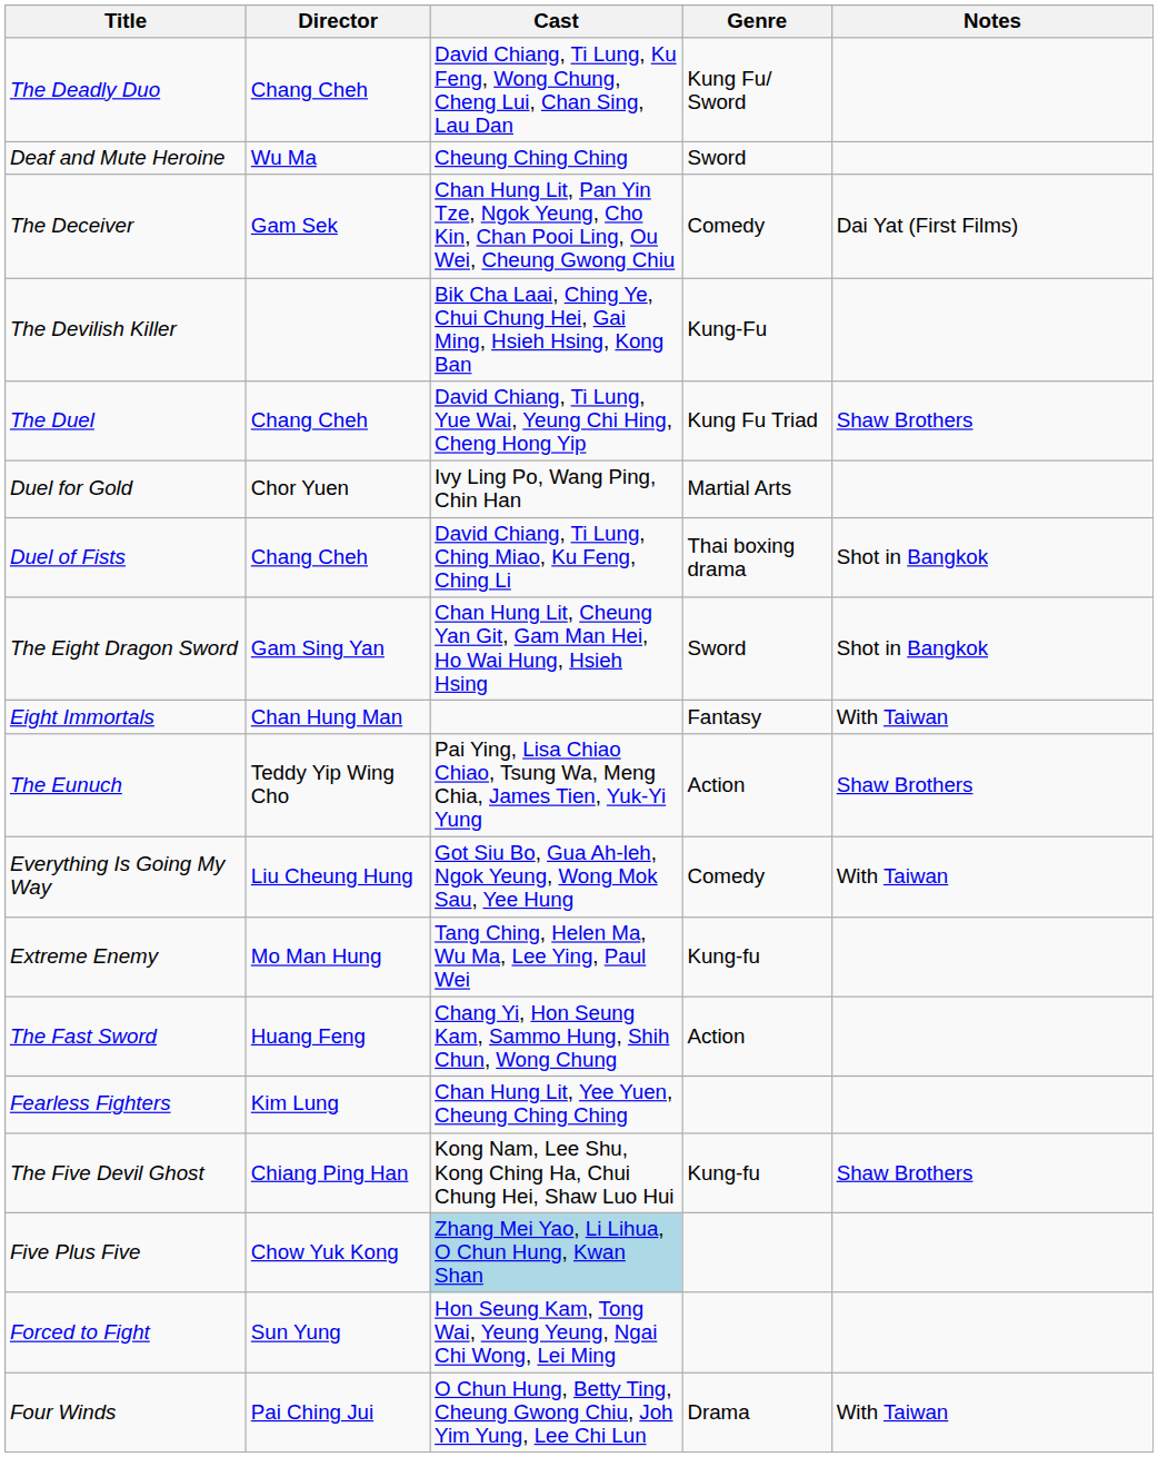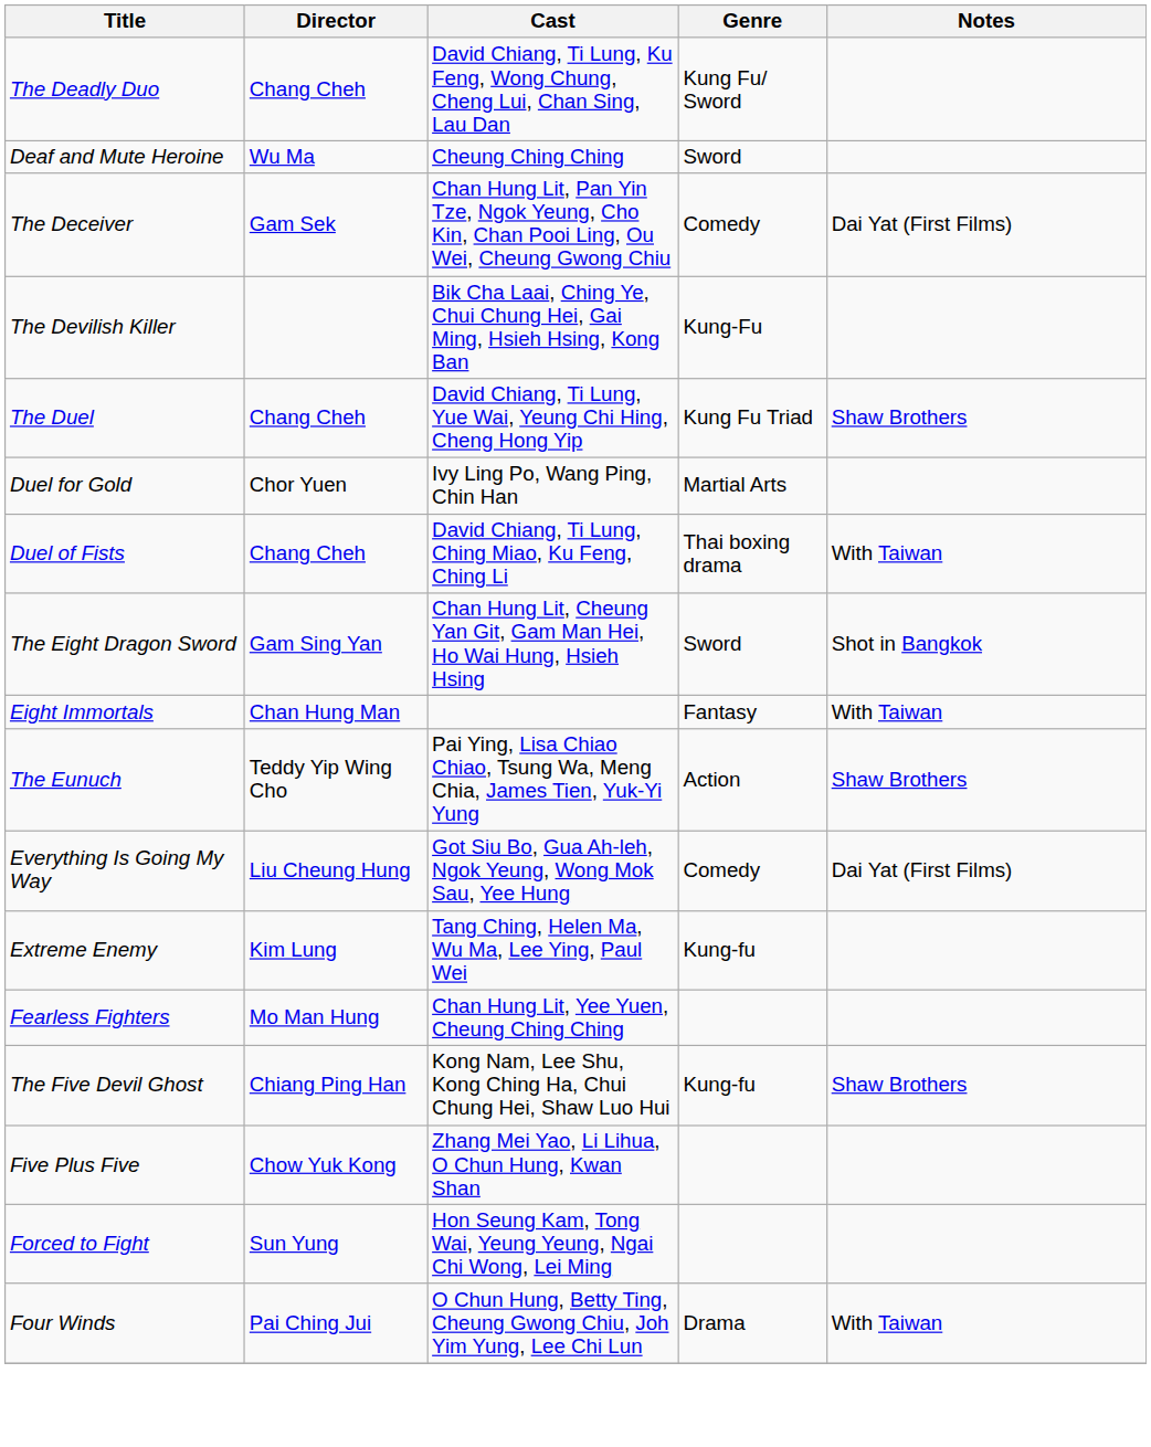 <table class="wikitable" width= "100%">
 <tr>
 <th width=21%>Title</th>
 <th width=16%>Director</th>
 <th width=22%>Cast</th>
 <th width=13%>Genre</th>
 <th width=28%>Notes</th>
 </tr>
 <tr>
 <td><em><a href='#'>The Deadly Duo</a></em></td>
 <td><a href='#'>Chang Cheh</a></td>
 <td><a href='#'>David Chiang</a>, <a href='#'>Ti Lung</a>, <a href='#'>Ku Feng</a>, <a href='#'>Wong Chung</a>, <a href='#'>Cheng Lui</a>, <a href='#'>Chan Sing</a>, <a href='#'>Lau Dan</a></td>
 <td>Kung Fu/ Sword</td>
 <td></td>
 </tr>
 <tr>
 <td><em>Deaf and Mute Heroine</em></td>
 <td><a href='#'>Wu Ma</a></td>
 <td><a href='#'>Cheung Ching Ching</a></td>
 <td>Sword</td>
 <td></td>
 </tr>
 <tr>
 <td><em>The Deceiver</em></td>
 <td><a href='#'>Gam Sek</a></td>
 <td><a href='#'>Chan Hung Lit</a>, <a href='#'>Pan Yin Tze</a>, <a href='#'>Ngok Yeung</a>, <a href='#'>Cho Kin</a>, <a href='#'>Chan Pooi Ling</a>, <a href='#'>Ou Wei</a>, <a href='#'>Cheung Gwong Chiu</a></td>
 <td>Comedy</td>
 <td>Dai Yat (First Films)</td>
 </tr>
 <tr>
 <td><em>The Devilish Killer</em></td>
 <td></td>
 <td><a href='#'>Bik Cha Laai</a>, <a href='#'>Ching Ye</a>, <a href='#'>Chui Chung Hei</a>, <a href='#'>Gai Ming</a>, <a href='#'>Hsieh Hsing</a>, <a href='#'>Kong Ban</a></td>
 <td>Kung-Fu</td>
 <td></td>
 </tr>
 <tr>
 <td><em><a href='#'>The Duel</a></em></td>
 <td><a href='#'>Chang Cheh</a></td>
 <td><a href='#'>David Chiang</a>, <a href='#'>Ti Lung</a>, <a href='#'>Yue Wai</a>, <a href='#'>Yeung Chi Hing</a>, <a href='#'>Cheng Hong Yip</a></td>
 <td>Kung Fu Triad</td>
 <td><a href='#'>Shaw Brothers</a></td>
 </tr>
 <tr>
 <td><em>Duel for Gold</em></td>
 <td>Chor Yuen</td>
 <td>Ivy Ling Po, Wang Ping, Chin Han</td>
 <td>Martial Arts</td>
 <td></td>
 </tr>
 <tr>
 <td><em><a href='#'>Duel of Fists</a></em></td>
 <td><a href='#'>Chang Cheh</a></td>
 <td><a href='#'>David Chiang</a>, <a href='#'>Ti Lung</a>, <a href='#'>Ching Miao</a>, <a href='#'>Ku Feng</a>, <a href='#'>Ching Li</a></td>
 <td>Thai boxing drama</td>
-<td>Shot in <a href='#'>Bangkok</a></td>
+<td>With <a href='#'>Taiwan</a></td>
 </tr>
 <tr>
 <td><em>The Eight Dragon Sword</em></td>
 <td><a href='#'>Gam Sing Yan</a></td>
 <td><a href='#'>Chan Hung Lit</a>, <a href='#'>Cheung Yan Git</a>, <a href='#'>Gam Man Hei</a>, <a href='#'>Ho Wai Hung</a>, <a href='#'>Hsieh Hsing</a></td>
 <td>Sword</td>
 <td>Shot in <a href='#'>Bangkok</a></td>
 </tr>
 <tr>
 <td><em><a href='#'>Eight Immortals</a></em></td>
 <td><a href='#'>Chan Hung Man</a></td>
 <td></td>
 <td>Fantasy</td>
 <td>With <a href='#'>Taiwan</a></td>
 </tr>
 <tr>
 <td><em><a href='#'>The Eunuch</a></em></td>
 <td>Teddy Yip Wing Cho</td>
 <td>Pai Ying, <a href='#'>Lisa Chiao Chiao</a>, Tsung Wa, Meng Chia, <a href='#'>James Tien</a>, <a href='#'>Yuk-Yi Yung</a></td>
 <td>Action</td>
 <td><a href='#'>Shaw Brothers</a></td>
 </tr>
 <tr>
 <td><em>Everything Is Going My Way </em></td>
 <td><a href='#'>Liu Cheung Hung</a></td>
 <td><a href='#'>Got Siu Bo</a>, <a href='#'>Gua Ah-leh</a>, <a href='#'>Ngok Yeung</a>, <a href='#'>Wong Mok Sau</a>, <a href='#'>Yee Hung</a></td>
 <td>Comedy</td>
-<td>With <a href='#'>Taiwan</a></td>
+<td>Dai Yat (First Films)</td>
 </tr>
 <tr>
 <td><em>Extreme Enemy </em></td>
-<td><a href='#'>Mo Man Hung</a></td>
+<td><a href='#'>Kim Lung</a></td>
 <td><a href='#'>Tang Ching</a>, <a href='#'>Helen Ma</a>, <a href='#'>Wu Ma</a>, <a href='#'>Lee Ying</a>, <a href='#'>Paul Wei</a></td>
 <td>Kung-fu</td>
 <td></td>
 </tr>
 <tr>
-<td><em><a href='#'>The Fast Sword</a></em></td>
-<td><a href='#'>Huang Feng</a></td>
-<td><a href='#'>Chang Yi</a>, <a href='#'>Hon Seung Kam</a>, <a href='#'>Sammo Hung</a>, <a href='#'>Shih Chun</a>, <a href='#'>Wong Chung</a></td>
-<td>Action</td>
-<td></td>
-</tr>
-<tr>
 <td><em><a href='#'>Fearless Fighters</a></em></td>
-<td><a href='#'>Kim Lung</a></td>
+<td><a href='#'>Mo Man Hung</a></td>
 <td><a href='#'>Chan Hung Lit</a>, <a href='#'>Yee Yuen</a>, <a href='#'>Cheung Ching Ching</a></td>
 <td></td>
 <td></td>
 </tr>
 <tr>
 <td><em>The Five Devil Ghost</em></td>
 <td><a href='#'>Chiang Ping Han</a></td>
 <td>Kong Nam, Lee Shu, Kong Ching Ha, Chui Chung Hei, Shaw Luo Hui</td>
 <td>Kung-fu</td>
 <td><a href='#'>Shaw Brothers</a></td>
 </tr>
 <tr>
 <td><em>Five Plus Five </em></td>
 <td><a href='#'>Chow Yuk Kong</a></td>
-<td style="background: lightblue;"><a href='#'>Zhang Mei Yao</a>, <a href='#'>Li Lihua</a>, <a href='#'>O Chun Hung</a>, <a href='#'>Kwan Shan</a></td>
+<td><a href='#'>Zhang Mei Yao</a>, <a href='#'>Li Lihua</a>, <a href='#'>O Chun Hung</a>, <a href='#'>Kwan Shan</a></td>
 <td></td>
 <td></td>
 </tr>
 <tr>
 <td><em><a href='#'>Forced to Fight</a></em></td>
 <td><a href='#'>Sun Yung</a></td>
 <td><a href='#'>Hon Seung Kam</a>, <a href='#'>Tong Wai</a>, <a href='#'>Yeung Yeung</a>, <a href='#'>Ngai Chi Wong</a>, <a href='#'>Lei Ming</a></td>
 <td></td>
 <td></td>
 </tr>
 <tr>
 <td><em>Four Winds </em></td>
 <td><a href='#'>Pai Ching Jui</a></td>
 <td><a href='#'>O Chun Hung</a>, <a href='#'>Betty Ting</a>, <a href='#'>Cheung Gwong Chiu</a>, <a href='#'>Joh Yim Yung</a>, <a href='#'>Lee Chi Lun</a></td>
 <td>Drama</td>
 <td>With <a href='#'>Taiwan</a></td>
 </tr>
 <tr>
 </tr>
 </table>
